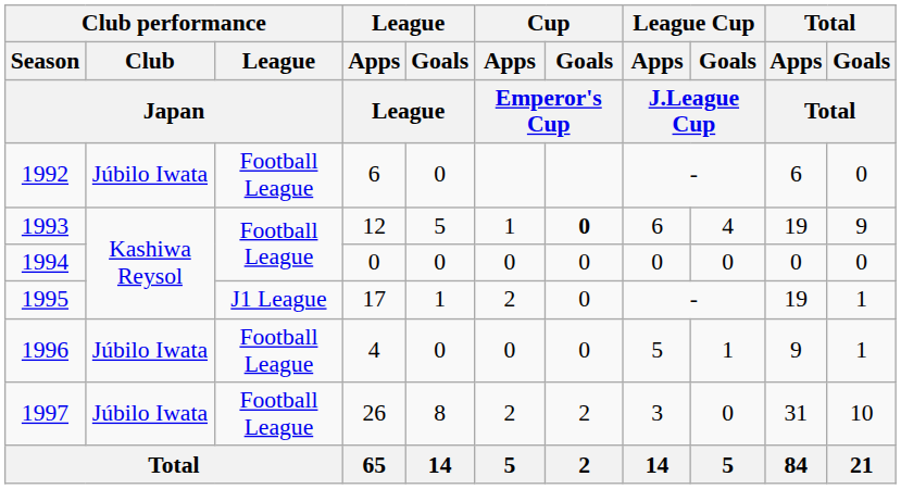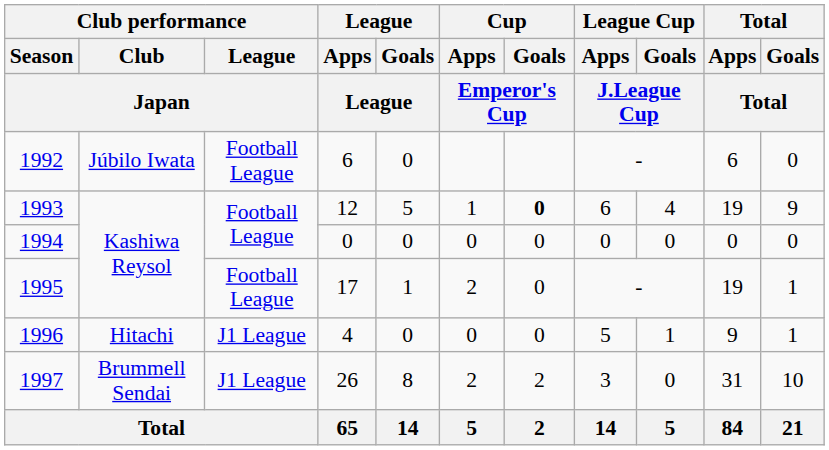 <table class="wikitable" style="text-align:center;">
 <tr>
 <th colspan=3>Club performance</th>
 <th colspan=2>League</th>
 <th colspan=2>Cup</th>
 <th colspan=2>League Cup</th>
 <th colspan=2>Total</th>
 </tr>
 <tr>
 <th>Season</th>
 <th>Club</th>
 <th>League</th>
 <th>Apps</th>
 <th>Goals</th>
 <th>Apps</th>
 <th>Goals</th>
 <th>Apps</th>
 <th>Goals</th>
 <th>Apps</th>
 <th>Goals</th>
 </tr>
 <tr>
 <th colspan=3>Japan</th>
 <th colspan=2>League</th>
 <th colspan=2><a href='#'>Emperor's Cup</a></th>
 <th colspan=2><a href='#'>J.League Cup</a></th>
 <th colspan=2>Total</th>
 </tr>
 <tr>
 <td><a href='#'>1992</a></td>
 <td><a href='#'>Júbilo Iwata</a></td>
 <td><a href='#'>Football League</a></td>
 <td>6</td>
 <td>0</td>
 <td></td>
 <td></td>
 <td colspan="2">-</td>
 <td>6</td>
 <td>0</td>
 </tr>
 <tr>
 <td><a href='#'>1993</a></td>
 <td rowspan="3"><a href='#'>Kashiwa Reysol</a></td>
 <td rowspan="2"><a href='#'>Football League</a></td>
 <td>12</td>
 <td>5</td>
 <td>1</td>
 <td><strong>0</strong></td>
 <td>6</td>
 <td>4</td>
 <td>19</td>
 <td>9</td>
 </tr>
 <tr>
 <td><a href='#'>1994</a></td>
 <td>0</td>
 <td>0</td>
 <td>0</td>
 <td>0</td>
 <td>0</td>
 <td>0</td>
 <td>0</td>
 <td>0</td>
 </tr>
 <tr>
 <td><a href='#'>1995</a></td>
-<td><a href='#'>J1 League</a></td>
+<td><a href='#'>Football League</a></td>
 <td>17</td>
 <td>1</td>
 <td>2</td>
 <td>0</td>
 <td colspan="2">-</td>
 <td>19</td>
 <td>1</td>
 </tr>
 <tr>
 <td><a href='#'>1996</a></td>
-<td><a href='#'>Júbilo Iwata</a></td>
-<td><a href='#'>Football League</a></td>
+<td><a href='#'>Hitachi</a></td>
+<td><a href='#'>J1 League</a></td>
 <td>4</td>
 <td>0</td>
 <td>0</td>
 <td>0</td>
 <td>5</td>
 <td>1</td>
 <td>9</td>
 <td>1</td>
 </tr>
 <tr>
 <td><a href='#'>1997</a></td>
-<td><a href='#'>Júbilo Iwata</a></td>
-<td><a href='#'>Football League</a></td>
+<td><a href='#'>Brummell Sendai</a></td>
+<td><a href='#'>J1 League</a></td>
 <td>26</td>
 <td>8</td>
 <td>2</td>
 <td>2</td>
 <td>3</td>
 <td>0</td>
 <td>31</td>
 <td>10</td>
 </tr>
 <tr>
 <th colspan=3>Total</th>
 <th>65</th>
 <th>14</th>
 <th>5</th>
 <th>2</th>
 <th>14</th>
 <th>5</th>
 <th>84</th>
 <th>21</th>
 </tr>
 </table>
